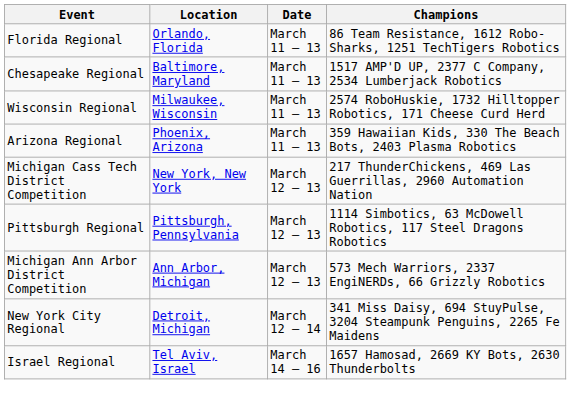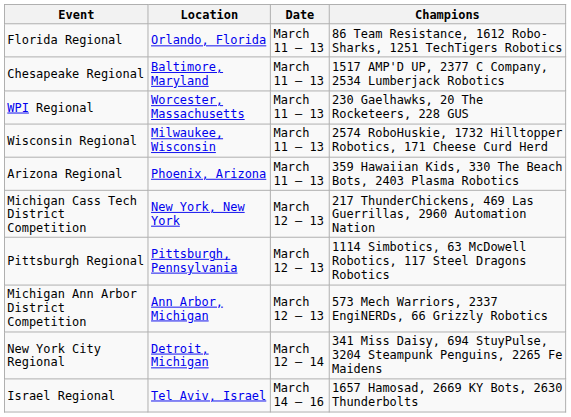 <table class="wikitable">
 <tr>
 <th>Event</th>
 <th>Location</th>
 <th>Date</th>
 <th>Champions</th>
 </tr>
 <tr>
 <td>Florida Regional</td>
 <td><a href='#'>Orlando, Florida</a></td>
 <td>March 11 – 13</td>
 <td>86 Team Resistance, 1612 Robo-Sharks, 1251 TechTigers Robotics</td>
 </tr>
 <tr>
 <td>Chesapeake Regional</td>
 <td><a href='#'>Baltimore, Maryland</a></td>
 <td>March 11 – 13</td>
 <td>1517 AMP'D UP, 2377 C Company, 2534 Lumberjack Robotics</td>
+</tr>
+<tr>
+<td><a href='#'>WPI</a> Regional</td>
+<td><a href='#'>Worcester, Massachusetts</a></td>
+<td>March 11 – 13</td>
+<td>230 Gaelhawks, 20 The Rocketeers, 228 GUS</td>
 </tr>
 <tr>
 <td>Wisconsin Regional</td>
 <td><a href='#'>Milwaukee, Wisconsin</a></td>
 <td>March 11 – 13</td>
 <td>2574 RoboHuskie, 1732 Hilltopper Robotics, 171 Cheese Curd Herd</td>
 </tr>
 <tr>
 <td>Arizona Regional</td>
 <td><a href='#'>Phoenix, Arizona</a></td>
 <td>March 11 – 13</td>
 <td>359 Hawaiian Kids, 330 The Beach Bots, 2403 Plasma Robotics</td>
 </tr>
 <tr>
 <td>Michigan Cass Tech District Competition</td>
 <td><a href='#'>New York, New York</a></td>
 <td>March 12 – 13</td>
 <td>217 ThunderChickens, 469 Las Guerrillas, 2960 Automation Nation</td>
 </tr>
 <tr>
 <td>Pittsburgh Regional</td>
 <td><a href='#'>Pittsburgh, Pennsylvania</a></td>
 <td>March 12 – 13</td>
 <td>1114 Simbotics, 63 McDowell Robotics, 117 Steel Dragons Robotics</td>
 </tr>
 <tr>
 <td>Michigan Ann Arbor District Competition</td>
 <td><a href='#'>Ann Arbor, Michigan</a></td>
 <td>March 12 – 13</td>
 <td>573 Mech Warriors, 2337 EngiNERDs, 66 Grizzly Robotics</td>
 </tr>
 <tr>
 <td>New York City Regional</td>
 <td><a href='#'>Detroit, Michigan</a></td>
 <td>March 12 – 14</td>
 <td>341 Miss Daisy, 694 StuyPulse, 3204 Steampunk Penguins, 2265 Fe Maidens</td>
 </tr>
 <tr>
 <td>Israel Regional</td>
 <td><a href='#'>Tel Aviv, Israel</a></td>
 <td>March 14 – 16</td>
 <td>1657 Hamosad, 2669 KY Bots, 2630 Thunderbolts</td>
 </tr>
 </table>
